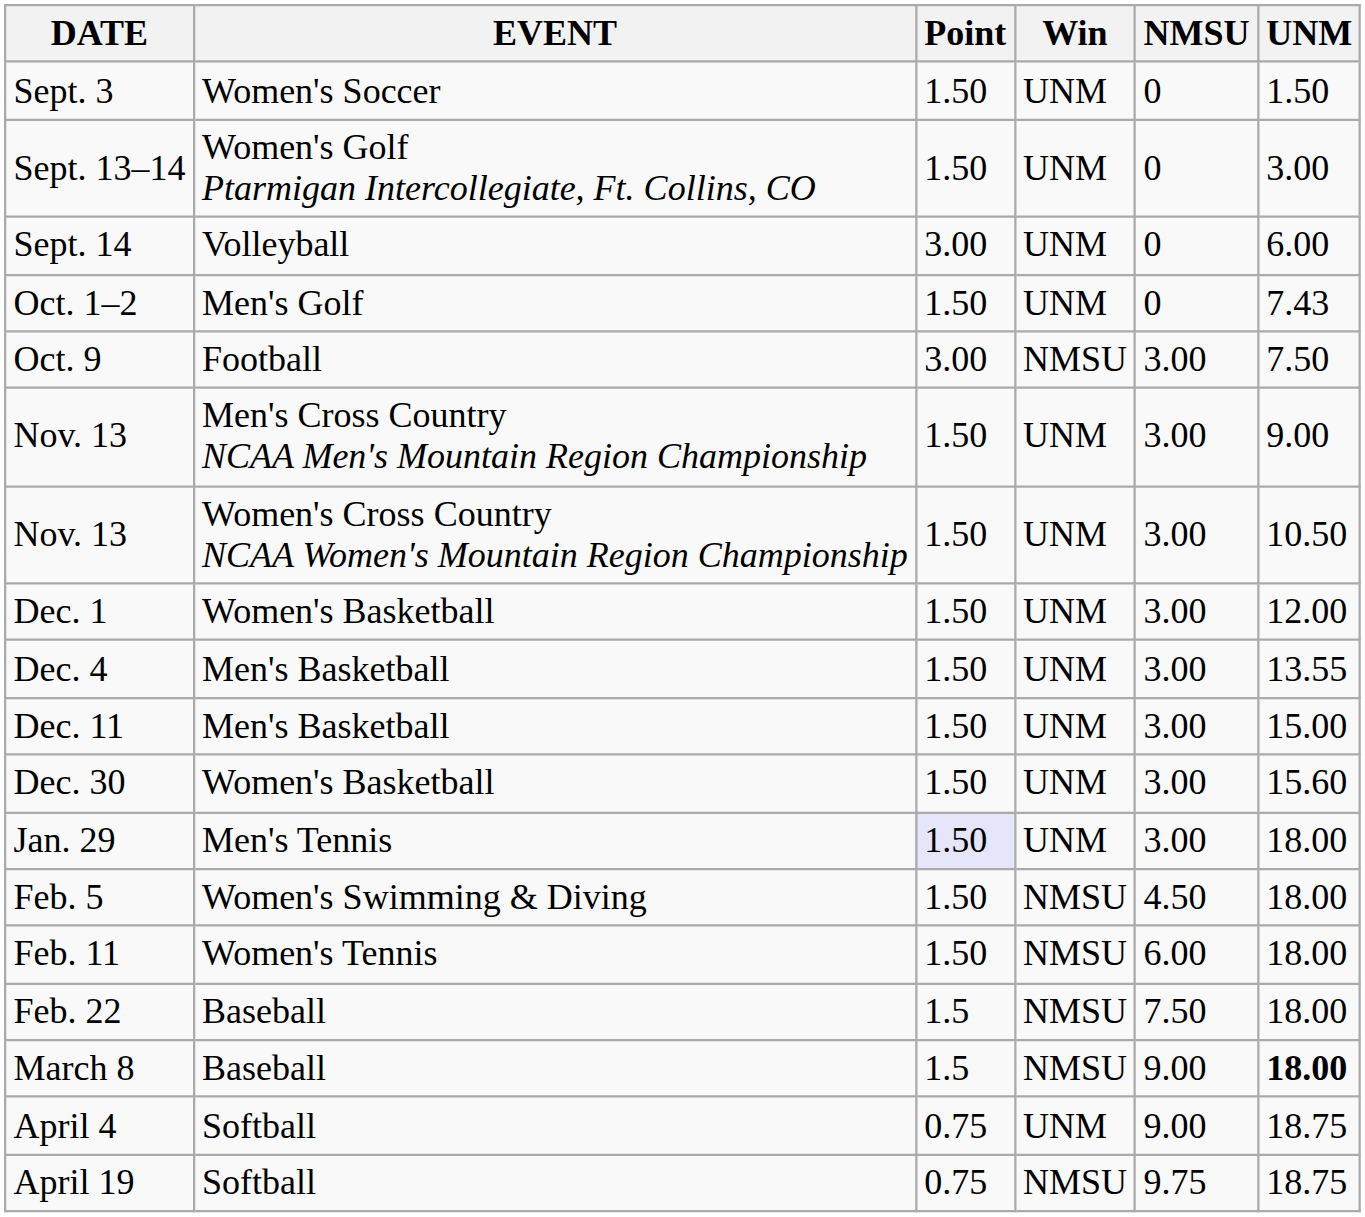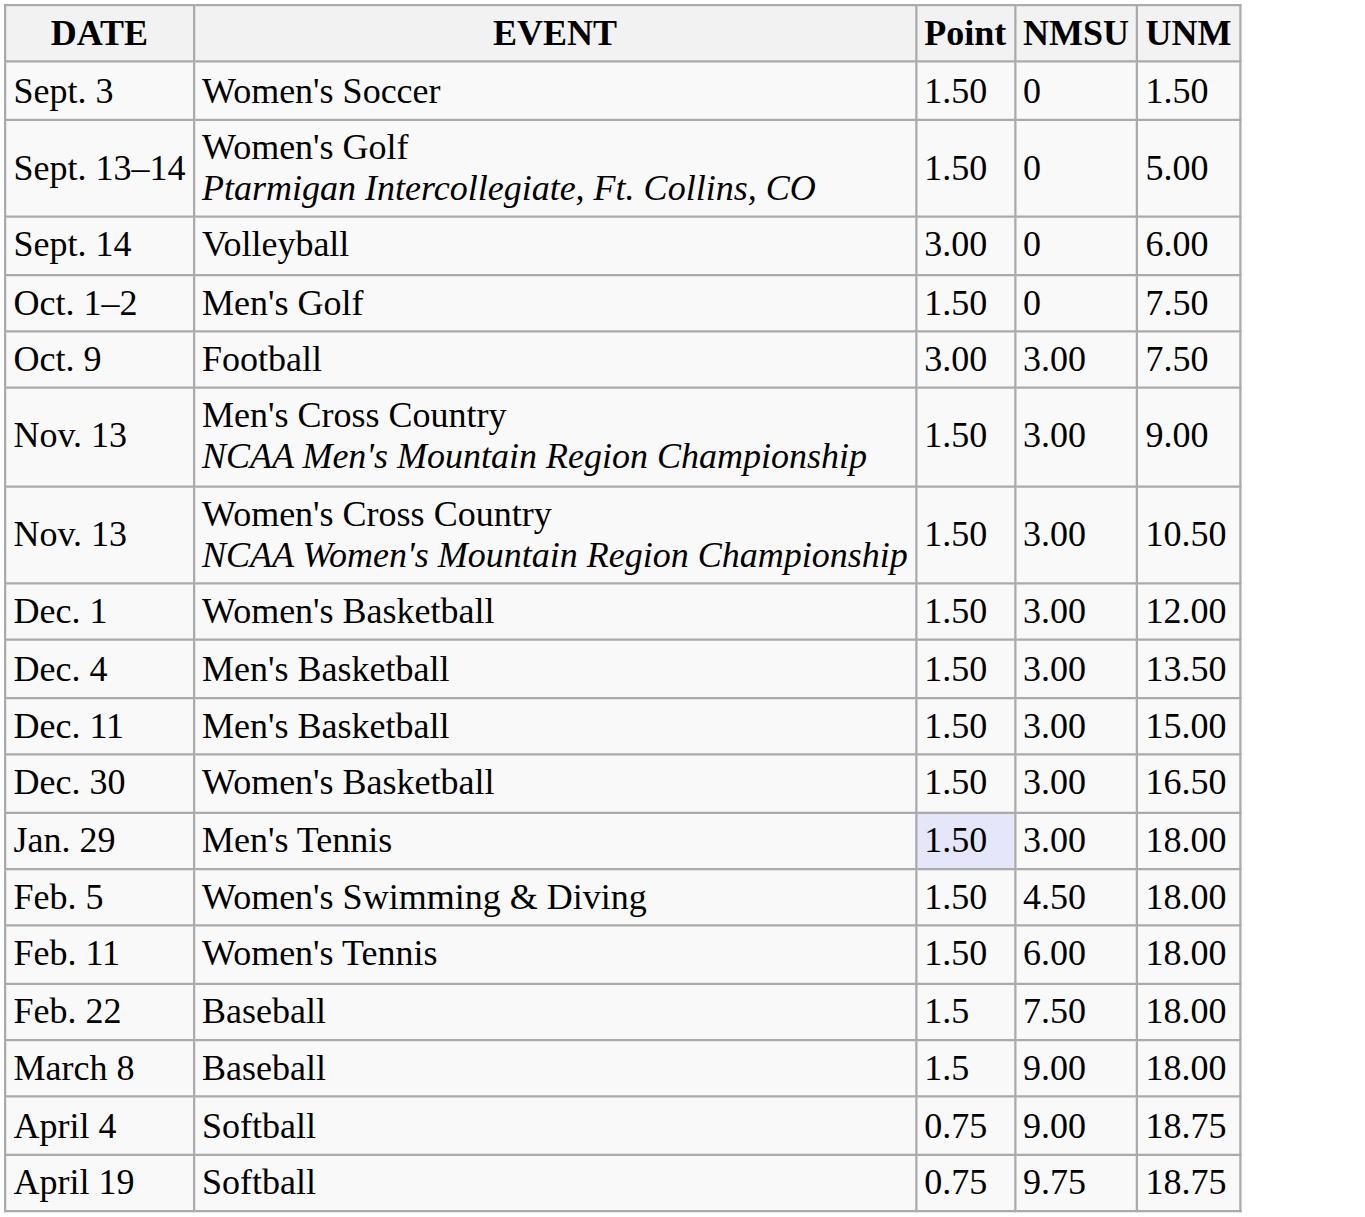 <table class="wikitable">
 <tr>
 <th>DATE</th>
 <th>EVENT</th>
 <th>Point</th>
-<th>Win</th>
 <th>NMSU</th>
 <th>UNM</th>
 </tr>
 <tr>
 <td>Sept. 3</td>
 <td>Women's Soccer</td>
 <td>1.50</td>
-<td>UNM</td>
 <td>0</td>
 <td>1.50</td>
 </tr>
 <tr>
 <td>Sept. 13–14</td>
 <td>Women's Golf<br><em>Ptarmigan Intercollegiate, Ft. Collins, CO</em></td>
 <td>1.50</td>
-<td>UNM</td>
 <td>0</td>
-<td>3.00</td>
+<td>5.00</td>
 </tr>
 <tr>
 <td>Sept. 14</td>
 <td>Volleyball</td>
 <td>3.00</td>
-<td>UNM</td>
 <td>0</td>
 <td>6.00</td>
 </tr>
 <tr>
 <td>Oct. 1–2</td>
 <td>Men's Golf</td>
 <td>1.50</td>
-<td>UNM</td>
 <td>0</td>
-<td>7.43</td>
+<td>7.50</td>
 </tr>
 <tr>
 <td>Oct. 9</td>
 <td>Football</td>
 <td>3.00</td>
-<td>NMSU</td>
 <td>3.00</td>
 <td>7.50</td>
 </tr>
 <tr>
 <td>Nov. 13</td>
 <td>Men's Cross Country<br><em>NCAA Men's Mountain Region Championship</em></td>
 <td>1.50</td>
-<td>UNM</td>
 <td>3.00</td>
 <td>9.00</td>
 </tr>
 <tr>
 <td>Nov. 13</td>
 <td>Women's Cross Country<br><em>NCAA Women's Mountain Region Championship</em></td>
 <td>1.50</td>
-<td>UNM</td>
 <td>3.00</td>
 <td>10.50</td>
 </tr>
 <tr>
 <td>Dec. 1</td>
 <td>Women's Basketball</td>
 <td>1.50</td>
-<td>UNM</td>
 <td>3.00</td>
 <td>12.00</td>
 </tr>
 <tr>
 <td>Dec. 4</td>
 <td>Men's Basketball</td>
 <td>1.50</td>
-<td>UNM</td>
 <td>3.00</td>
-<td>13.55</td>
+<td>13.50</td>
 </tr>
 <tr>
 <td>Dec. 11</td>
 <td>Men's Basketball</td>
 <td>1.50</td>
-<td>UNM</td>
 <td>3.00</td>
 <td>15.00</td>
 </tr>
 <tr>
 <td>Dec. 30</td>
 <td>Women's Basketball</td>
 <td>1.50</td>
-<td>UNM</td>
 <td>3.00</td>
-<td>15.60</td>
+<td>16.50</td>
 </tr>
 <tr>
 <td>Jan. 29</td>
 <td>Men's Tennis</td>
 <td style="background: lavender;">1.50</td>
-<td>UNM</td>
 <td>3.00</td>
 <td>18.00</td>
 </tr>
 <tr>
 <td>Feb. 5</td>
 <td>Women's Swimming & Diving</td>
 <td>1.50</td>
-<td>NMSU</td>
 <td>4.50</td>
 <td>18.00</td>
 </tr>
 <tr>
 <td>Feb. 11</td>
 <td>Women's Tennis</td>
 <td>1.50</td>
-<td>NMSU</td>
 <td>6.00</td>
 <td>18.00</td>
 </tr>
 <tr>
 <td>Feb. 22</td>
 <td>Baseball</td>
 <td>1.5</td>
-<td>NMSU</td>
 <td>7.50</td>
 <td>18.00</td>
 </tr>
 <tr>
 <td>March 8</td>
 <td>Baseball</td>
 <td>1.5</td>
-<td>NMSU</td>
 <td>9.00</td>
-<td><strong>18.00</strong></td>
+<td>18.00</td>
 </tr>
 <tr>
 <td>April 4</td>
 <td>Softball</td>
 <td>0.75</td>
-<td>UNM</td>
 <td>9.00</td>
 <td>18.75</td>
 </tr>
 <tr>
 <td>April 19</td>
 <td>Softball</td>
 <td>0.75</td>
-<td>NMSU</td>
 <td>9.75</td>
 <td>18.75</td>
 </tr>
 </table>
